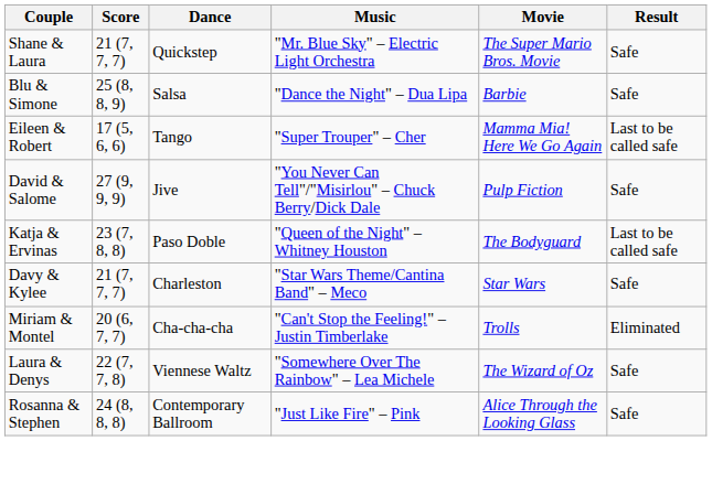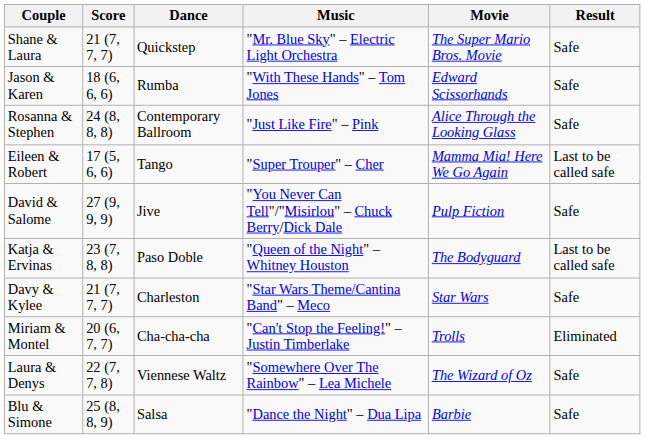 <table class="wikitable" style="width:80%;">
 <tr>
 <th>Couple</th>
 <th>Score</th>
 <th>Dance</th>
 <th>Music</th>
 <th>Movie</th>
 <th>Result</th>
 </tr>
 <tr>
 <td>Shane & Laura</td>
 <td>21 (7, 7, 7)</td>
 <td>Quickstep</td>
 <td>"<a href='#'>Mr. Blue Sky</a>" – <a href='#'>Electric Light Orchestra</a></td>
 <td><em><a href='#'>The Super Mario Bros. Movie</a></em></td>
 <td>Safe</td>
 </tr>
 <tr>
-<td>Blu & Simone</td>
-<td>25 (8, 8, 9)</td>
-<td>Salsa</td>
-<td>"<a href='#'>Dance the Night</a>" – <a href='#'>Dua Lipa</a></td>
-<td><a href='#'><em>Barbie</em></a></td>
+<td>Jason & Karen</td>
+<td>18 (6, 6, 6)</td>
+<td>Rumba</td>
+<td>"<a href='#'>With These Hands</a>" – <a href='#'>Tom Jones</a></td>
+<td><em><a href='#'>Edward Scissorhands</a></em></td>
+<td>Safe</td>
+</tr>
+<tr>
+<td>Rosanna & Stephen</td>
+<td>24 (8, 8, 8)</td>
+<td>Contemporary Ballroom</td>
+<td>"<a href='#'>Just Like Fire</a>" – <a href='#'>Pink</a></td>
+<td><a href='#'><em>Alice Through the Looking Glass</em></a></td>
 <td>Safe</td>
 </tr>
 <tr>
 <td>Eileen & Robert</td>
 <td>17 (5, 6, 6)</td>
 <td>Tango</td>
 <td>"<a href='#'>Super Trouper</a>" – <a href='#'>Cher</a></td>
 <td><em><a href='#'>Mamma Mia! Here We Go Again</a></em></td>
 <td>Last to be called safe</td>
 </tr>
 <tr>
 <td>David & Salome</td>
 <td>27 (9, 9, 9)</td>
 <td>Jive</td>
 <td>"<a href='#'>You Never Can Tell</a>"/"<a href='#'>Misirlou</a>" – <a href='#'>Chuck Berry</a>/<a href='#'>Dick Dale</a></td>
 <td><em><a href='#'>Pulp Fiction</a></em></td>
 <td>Safe</td>
 </tr>
 <tr>
 <td>Katja & Ervinas</td>
 <td>23 (7, 8, 8)</td>
 <td>Paso Doble</td>
 <td>"<a href='#'>Queen of the Night</a>" – <a href='#'>Whitney Houston</a></td>
 <td><a href='#'><em>The Bodyguard</em></a></td>
 <td>Last to be called safe</td>
 </tr>
 <tr>
 <td>Davy & Kylee</td>
 <td>21 (7, 7, 7)</td>
 <td>Charleston</td>
 <td>"<a href='#'>Star Wars Theme/Cantina Band</a>" – <a href='#'>Meco</a></td>
 <td><a href='#'><em>Star Wars</em></a></td>
 <td>Safe</td>
 </tr>
 <tr>
 <td>Miriam & Montel</td>
 <td>20 (6, 7, 7)</td>
 <td>Cha-cha-cha</td>
 <td>"<a href='#'>Can't Stop the Feeling!</a>" – <a href='#'>Justin Timberlake</a></td>
 <td><a href='#'><em>Trolls</em></a></td>
 <td>Eliminated</td>
 </tr>
 <tr>
 <td>Laura & Denys</td>
 <td>22 (7, 7, 8)</td>
 <td>Viennese Waltz</td>
 <td>"<a href='#'>Somewhere Over The Rainbow</a>" – <a href='#'>Lea Michele</a></td>
 <td><a href='#'><em>The Wizard of Oz</em></a></td>
 <td>Safe</td>
 </tr>
 <tr>
-<td>Rosanna & Stephen</td>
-<td>24 (8, 8, 8)</td>
-<td>Contemporary Ballroom</td>
-<td>"<a href='#'>Just Like Fire</a>" – <a href='#'>Pink</a></td>
-<td><a href='#'><em>Alice Through the Looking Glass</em></a></td>
+<td>Blu & Simone</td>
+<td>25 (8, 8, 9)</td>
+<td>Salsa</td>
+<td>"<a href='#'>Dance the Night</a>" – <a href='#'>Dua Lipa</a></td>
+<td><a href='#'><em>Barbie</em></a></td>
 <td>Safe</td>
 </tr>
 </table>
